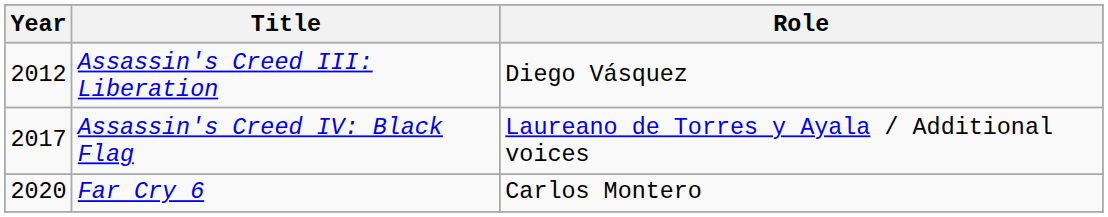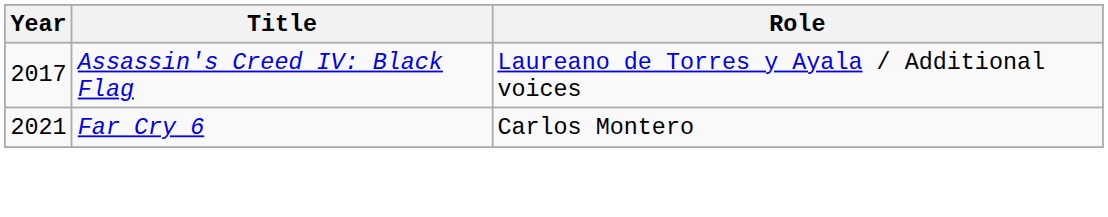 <table class="wikitable sortable">
 <tr>
 <th>Year</th>
 <th>Title</th>
 <th>Role</th>
 </tr>
 <tr>
-<td>2012</td>
-<td><em><a href='#'>Assassin's Creed III: Liberation</a></em></td>
-<td>Diego Vásquez</td>
-</tr>
-<tr>
 <td>2017</td>
 <td><em><a href='#'>Assassin's Creed IV: Black Flag</a></em></td>
 <td><a href='#'>Laureano de Torres y Ayala</a> / Additional voices</td>
 </tr>
 <tr>
-<td>2020</td>
+<td>2021</td>
 <td><em><a href='#'>Far Cry 6</a></em></td>
 <td>Carlos Montero</td>
 </tr>
 </table>
